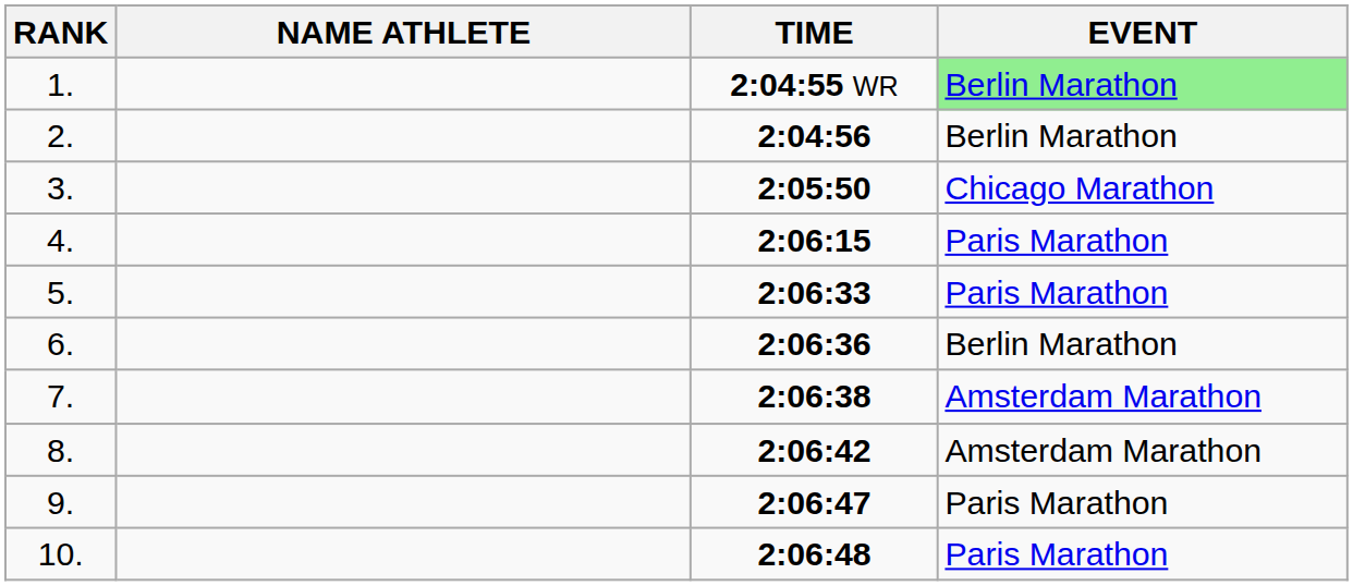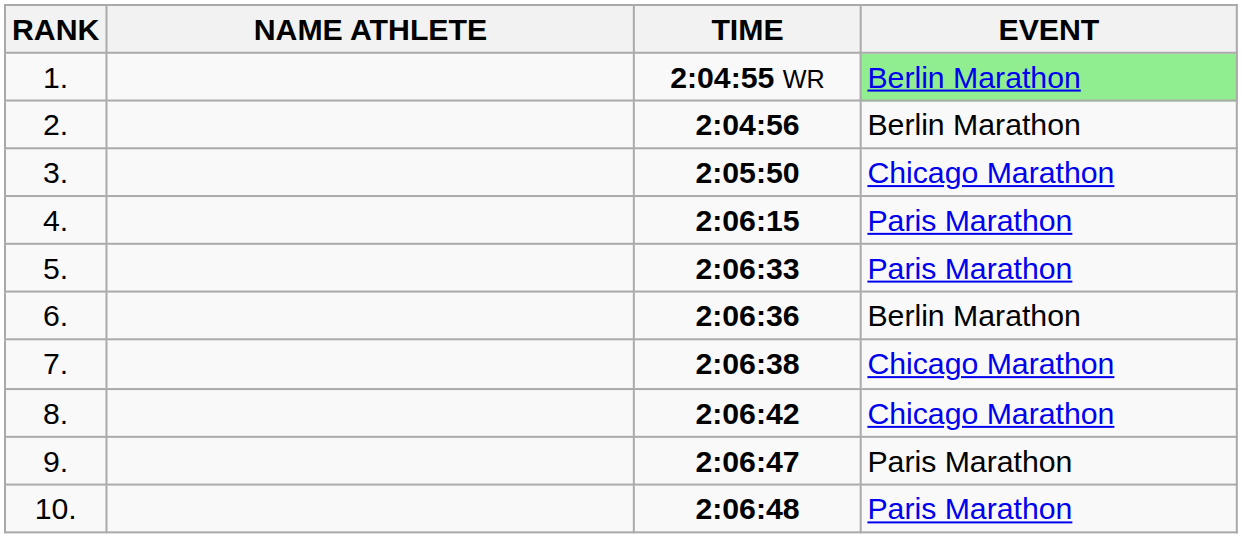 <table class="wikitable" style="font-size:95%;">
 <tr>
 <th>RANK</th>
 <th align="left" style="width: 17em">NAME ATHLETE</th>
 <th align="left" style="width: 7em">TIME</th>
 <th align="left" style="width: 12em">EVENT</th>
 </tr>
 <tr>
 <td align="center">1.</td>
 <td></td>
 <td align="center"><strong>2:04:55</strong> <small>WR</small></td>
 <td style="background: lightgreen;"><a href='#'>Berlin Marathon</a></td>
 </tr>
 <tr>
 <td align="center">2.</td>
 <td></td>
 <td align="center"><strong>2:04:56</strong></td>
 <td>Berlin Marathon</td>
 </tr>
 <tr>
 <td align="center">3.</td>
 <td></td>
 <td align="center"><strong>2:05:50</strong></td>
 <td><a href='#'>Chicago Marathon</a></td>
 </tr>
 <tr>
 <td align="center">4.</td>
 <td></td>
 <td align="center"><strong>2:06:15</strong></td>
 <td><a href='#'>Paris Marathon</a></td>
 </tr>
 <tr>
 <td align="center">5.</td>
 <td></td>
 <td align="center"><strong>2:06:33</strong></td>
 <td><a href='#'>Paris Marathon</a></td>
 </tr>
 <tr>
 <td align="center">6.</td>
 <td></td>
 <td align="center"><strong>2:06:36</strong></td>
 <td>Berlin Marathon</td>
 </tr>
 <tr>
 <td align="center">7.</td>
 <td></td>
 <td align="center"><strong>2:06:38</strong></td>
-<td><a href='#'>Amsterdam Marathon</a></td>
+<td><a href='#'>Chicago Marathon</a></td>
 </tr>
 <tr>
 <td align="center">8.</td>
 <td></td>
 <td align="center"><strong>2:06:42</strong></td>
-<td>Amsterdam Marathon</td>
+<td><a href='#'>Chicago Marathon</a></td>
 </tr>
 <tr>
 <td align="center">9.</td>
 <td></td>
 <td align="center"><strong>2:06:47</strong></td>
 <td>Paris Marathon</td>
 </tr>
 <tr>
 <td align="center">10.</td>
 <td></td>
 <td align="center"><strong>2:06:48</strong></td>
 <td><a href='#'>Paris Marathon</a></td>
 </tr>
 </table>
